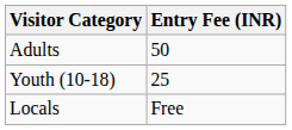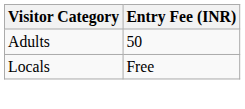 <table class="wikitable">
 <tr>
 <th>Visitor Category</th>
 <th>Entry Fee (INR)</th>
 </tr>
 <tr>
 <td>Adults</td>
 <td>50</td>
 </tr>
 <tr>
-<td>Youth (10-18)</td>
-<td>25</td>
-</tr>
-<tr>
 <td>Locals</td>
 <td>Free</td>
 </tr>
 </table>
